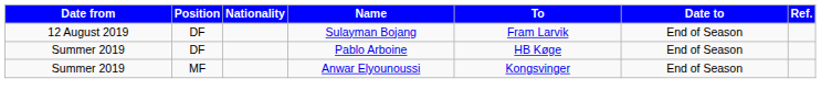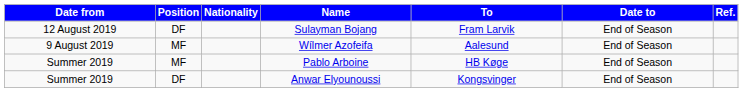 <table class="wikitable" style="text-align:center; font-size:90%; ">
 <tr>
 <th style="background:#00f; color:white; width:200px;">Date from</th>
 <th style="background:#00f; color:white; width:50px;">Position</th>
 <th style="background:#00f; color:white; width:50px;">Nationality</th>
 <th style="background:#00f; color:white; width:200px;">Name</th>
 <th style="background:#00f; color:white; width:200px;">To</th>
 <th style="background:#00f; color:white; width:200px;">Date to</th>
 <th style="background:#00f; color:white; width:25px;">Ref.</th>
 </tr>
 <tr>
 <td>12 August 2019</td>
 <td>DF</td>
 <td></td>
 <td><a href='#'>Sulayman Bojang</a></td>
 <td><a href='#'>Fram Larvik</a></td>
 <td>End of Season</td>
 <td></td>
 </tr>
 <tr>
+<td>9 August 2019</td>
+<td>MF</td>
+<td></td>
+<td><a href='#'>Wílmer Azofeifa</a></td>
+<td><a href='#'>Aalesund</a></td>
+<td>End of Season</td>
+<td></td>
+</tr>
+<tr>
 <td>Summer 2019</td>
-<td>DF</td>
+<td>MF</td>
 <td></td>
 <td><a href='#'>Pablo Arboine</a></td>
 <td><a href='#'>HB Køge</a></td>
 <td>End of Season</td>
 <td></td>
 </tr>
 <tr>
 <td>Summer 2019</td>
-<td>MF</td>
+<td>DF</td>
 <td></td>
 <td><a href='#'>Anwar Elyounoussi</a></td>
 <td><a href='#'>Kongsvinger</a></td>
 <td>End of Season</td>
 <td></td>
 </tr>
 </table>
